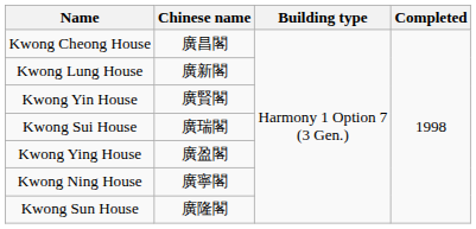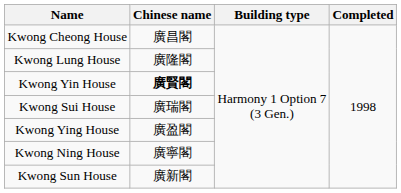 <table class="wikitable" style="text-align: center">
 <tr>
 <th>Name</th>
 <th>Chinese name</th>
 <th>Building type</th>
 <th>Completed</th>
 </tr>
 <tr>
 <td>Kwong Cheong House</td>
 <td>廣昌閣</td>
 <td rowspan="7">Harmony 1 Option 7<br>(3 Gen.)</td>
 <td rowspan="7">1998</td>
 </tr>
 <tr>
 <td>Kwong Lung House</td>
-<td>廣新閣</td>
+<td>廣隆閣</td>
 </tr>
 <tr>
 <td>Kwong Yin House</td>
-<td>廣賢閣</td>
+<td><strong>廣賢閣</strong></td>
 </tr>
 <tr>
 <td>Kwong Sui House</td>
 <td>廣瑞閣</td>
 </tr>
 <tr>
 <td>Kwong Ying House</td>
 <td>廣盈閣</td>
 </tr>
 <tr>
 <td>Kwong Ning House</td>
 <td>廣寧閣</td>
 </tr>
 <tr>
 <td>Kwong Sun House</td>
-<td>廣隆閣</td>
+<td>廣新閣</td>
 </tr>
 </table>
